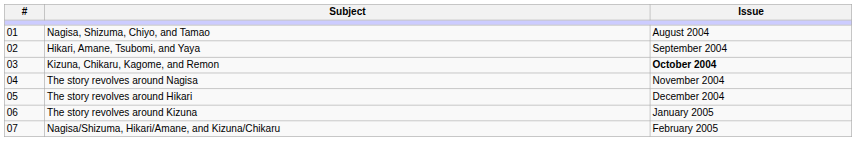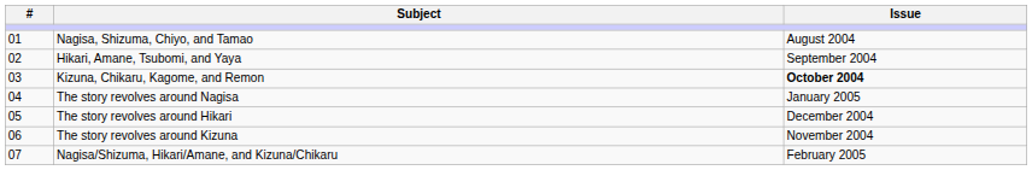 <table class="wikitable" width="85%">
 <tr>
 <th>#</th>
 <th>Subject</th>
 <th>Issue</th>
 </tr>
 <tr>
 <td colspan="5" bgcolor="#CCCCFF"></td>
 </tr>
 <tr>
 <td>01</td>
 <td>Nagisa, Shizuma, Chiyo, and Tamao</td>
 <td>August 2004</td>
 </tr>
 <tr>
 <td>02</td>
 <td>Hikari, Amane, Tsubomi, and Yaya</td>
 <td>September 2004</td>
 </tr>
 <tr>
 <td>03</td>
 <td>Kizuna, Chikaru, Kagome, and Remon</td>
 <td><strong>October 2004</strong></td>
 </tr>
 <tr>
 <td>04</td>
 <td>The story revolves around Nagisa</td>
-<td>November 2004</td>
+<td>January 2005</td>
 </tr>
 <tr>
 <td>05</td>
 <td>The story revolves around Hikari</td>
 <td>December 2004</td>
 </tr>
 <tr>
 <td>06</td>
 <td>The story revolves around Kizuna</td>
-<td>January 2005</td>
+<td>November 2004</td>
 </tr>
 <tr>
 <td>07</td>
 <td>Nagisa/Shizuma, Hikari/Amane, and Kizuna/Chikaru</td>
 <td>February 2005</td>
 </tr>
 </table>
